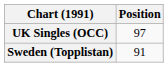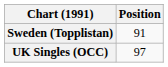 <table class="wikitable plainrowheaders" style="text-align:center">
 <tr>
 <th>Chart (1991)</th>
 <th>Position</th>
 </tr>
 <tr>
+<th scope="row">Sweden (Topplistan)</th>
+<td>91</td>
+</tr>
+<tr>
 <th scope="row">UK Singles (OCC)</th>
 <td>97</td>
 </tr>
-<tr>
-<th scope="row">Sweden (Topplistan)</th>
-<td>91</td>
-</tr>
 </table>
